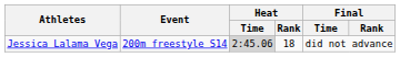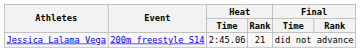 <table class=wikitable>
 <tr>
 <th rowspan="2">Athletes</th>
 <th rowspan="2">Event</th>
 <th colspan="2">Heat</th>
 <th colspan="2">Final</th>
 </tr>
 <tr>
 <th>Time</th>
 <th>Rank</th>
 <th>Time</th>
 <th>Rank</th>
 </tr>
 <tr align=center>
 <td align=left><a href='#'>Jessica Lalama Vega</a></td>
 <td align=left><a href='#'>200m freestyle S14</a></td>
-<td style="background: lightgrey;">2:45.06</td>
-<td>18</td>
+<td>2:45.06</td>
+<td>21</td>
 <td colspan=2>did not advance</td>
 </tr>
 </table>
